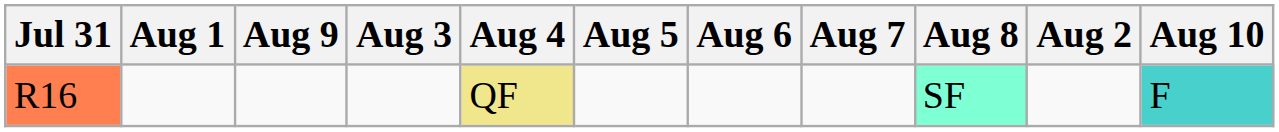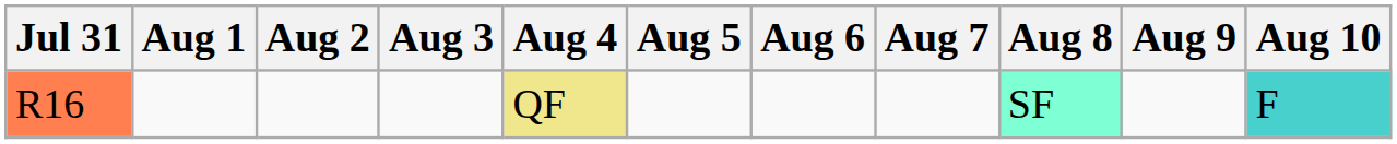 <table class="wikitable olympic-schedule Boxing">
 <tr>
 <th>Jul 31</th>
 <th>Aug 1</th>
-<th>Aug 9</th>
+<th>Aug 2</th>
 <th>Aug 3</th>
 <th>Aug 4</th>
 <th>Aug 5</th>
 <th>Aug 6</th>
 <th>Aug 7</th>
 <th>Aug 8</th>
-<th>Aug 2</th>
+<th>Aug 9</th>
 <th>Aug 10</th>
 </tr>
 <tr>
 <td bgcolor="#FF7F50" class="roundof16">R16</td>
 <td></td>
 <td></td>
 <td></td>
 <td bgcolor="#F0E68C" class="quarterfinals">QF</td>
 <td></td>
 <td></td>
 <td></td>
 <td bgcolor="#7FFFD4" class="semifinals">SF</td>
 <td></td>
 <td bgcolor="#48D1CC" class="final">F</td>
 </tr>
 </table>
